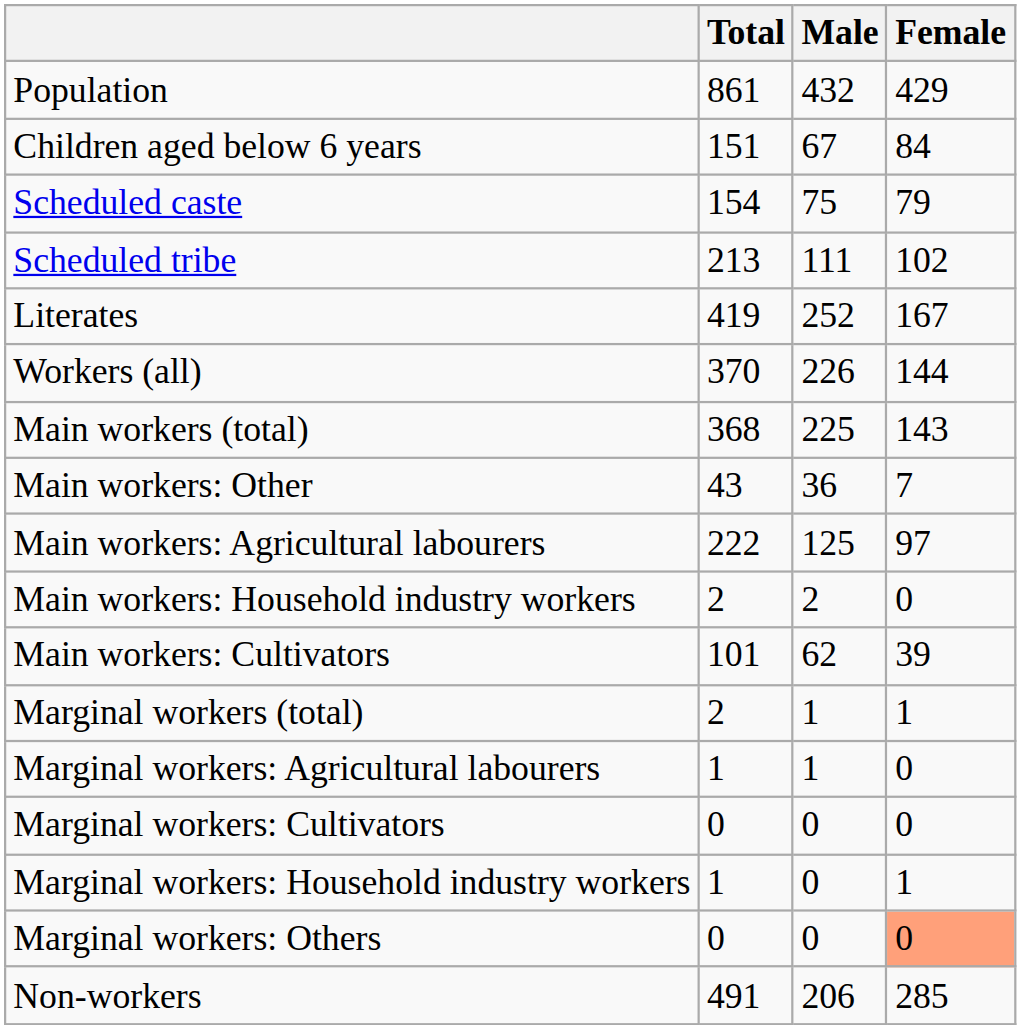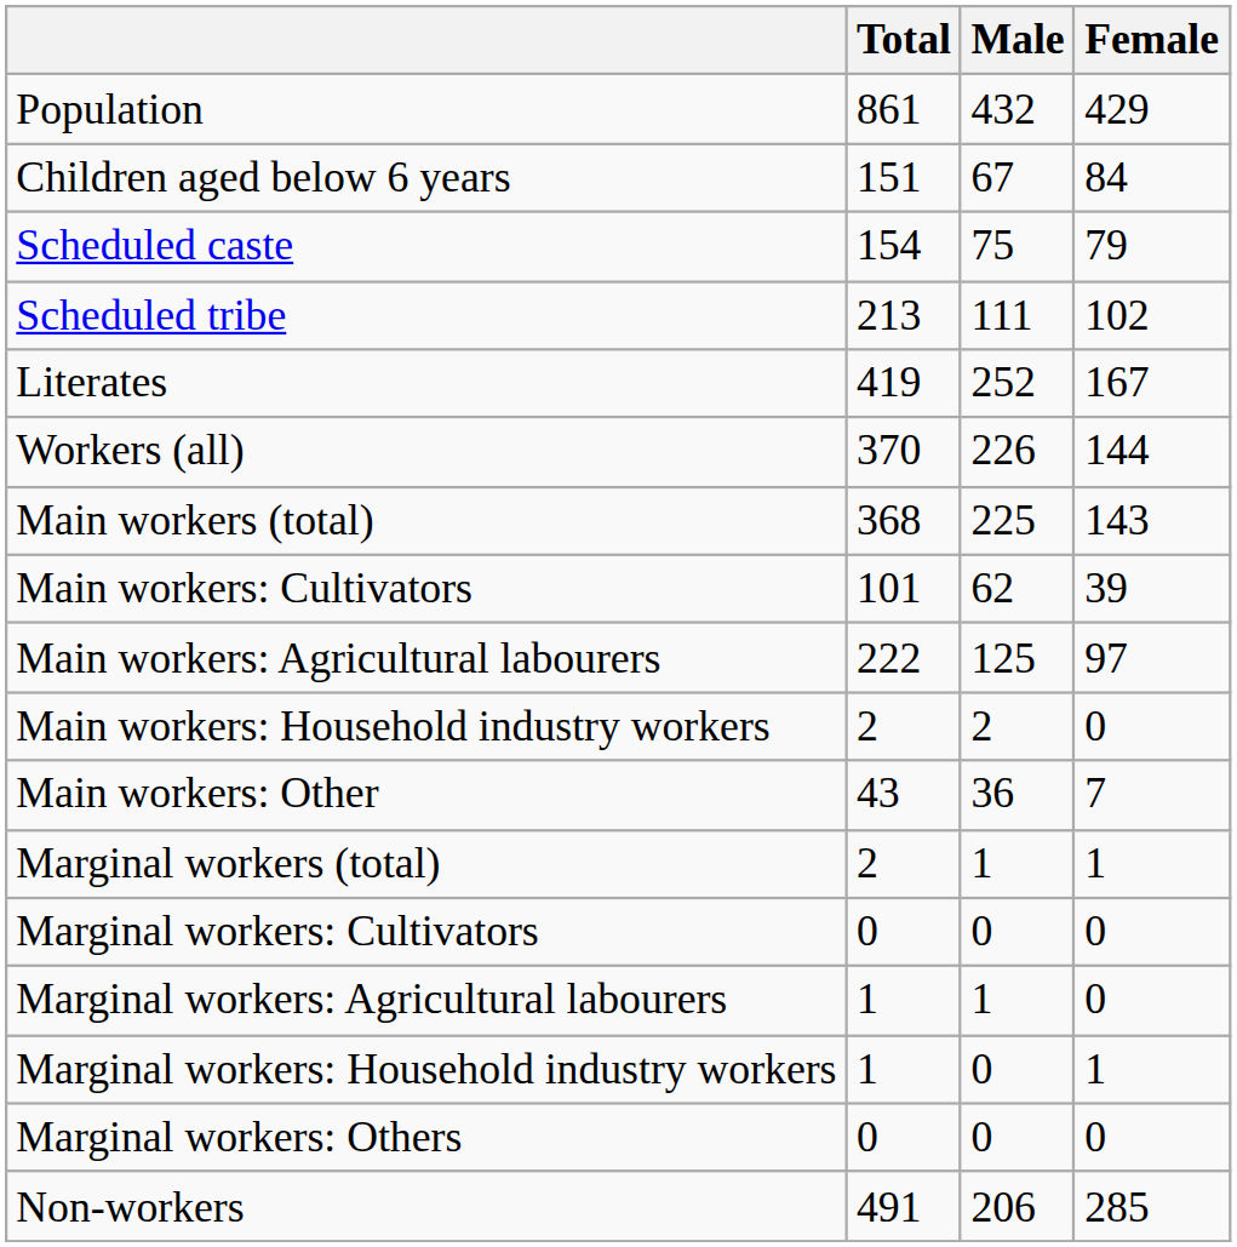 <table class="wikitable sortable">
 <tr>
 <th></th>
 <th>Total</th>
 <th>Male</th>
 <th>Female</th>
 </tr>
 <tr>
 <td>Population</td>
 <td>861</td>
 <td>432</td>
 <td>429</td>
 </tr>
 <tr>
 <td>Children aged below 6 years</td>
 <td>151</td>
 <td>67</td>
 <td>84</td>
 </tr>
 <tr>
 <td><a href='#'>Scheduled caste</a></td>
 <td>154</td>
 <td>75</td>
 <td>79</td>
 </tr>
 <tr>
 <td><a href='#'>Scheduled tribe</a></td>
 <td>213</td>
 <td>111</td>
 <td>102</td>
 </tr>
 <tr>
 <td>Literates</td>
 <td>419</td>
 <td>252</td>
 <td>167</td>
 </tr>
 <tr>
 <td>Workers (all)</td>
 <td>370</td>
 <td>226</td>
 <td>144</td>
 </tr>
 <tr>
 <td>Main workers (total)</td>
 <td>368</td>
 <td>225</td>
 <td>143</td>
 </tr>
 <tr>
-<td>Main workers: Other</td>
-<td>43</td>
-<td>36</td>
-<td>7</td>
+<td>Main workers: Cultivators</td>
+<td>101</td>
+<td>62</td>
+<td>39</td>
 </tr>
 <tr>
 <td>Main workers: Agricultural labourers</td>
 <td>222</td>
 <td>125</td>
 <td>97</td>
 </tr>
 <tr>
 <td>Main workers: Household industry workers</td>
 <td>2</td>
 <td>2</td>
 <td>0</td>
 </tr>
 <tr>
-<td>Main workers: Cultivators</td>
-<td>101</td>
-<td>62</td>
-<td>39</td>
+<td>Main workers: Other</td>
+<td>43</td>
+<td>36</td>
+<td>7</td>
 </tr>
 <tr>
 <td>Marginal workers (total)</td>
 <td>2</td>
 <td>1</td>
 <td>1</td>
 </tr>
 <tr>
+<td>Marginal workers: Cultivators</td>
+<td>0</td>
+<td>0</td>
+<td>0</td>
+</tr>
+<tr>
 <td>Marginal workers: Agricultural labourers</td>
 <td>1</td>
 <td>1</td>
-<td>0</td>
-</tr>
-<tr>
-<td>Marginal workers: Cultivators</td>
-<td>0</td>
-<td>0</td>
 <td>0</td>
 </tr>
 <tr>
 <td>Marginal workers: Household industry workers</td>
 <td>1</td>
 <td>0</td>
 <td>1</td>
 </tr>
 <tr>
 <td>Marginal workers: Others</td>
 <td>0</td>
 <td>0</td>
-<td style="background: lightsalmon;">0</td>
+<td>0</td>
 </tr>
 <tr>
 <td>Non-workers</td>
 <td>491</td>
 <td>206</td>
 <td>285</td>
 </tr>
 </table>
